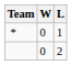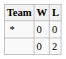 <table class="wikitable" border="1">
 <tr>
 <th>Team</th>
 <th>W</th>
 <th>L</th>
 </tr>
 <tr>
 <td> * </td>
 <td>0</td>
-<td>1</td>
+<td>0</td>
 </tr>
 <tr>
 <td></td>
 <td>0</td>
 <td>2</td>
 </tr>
 </table>
